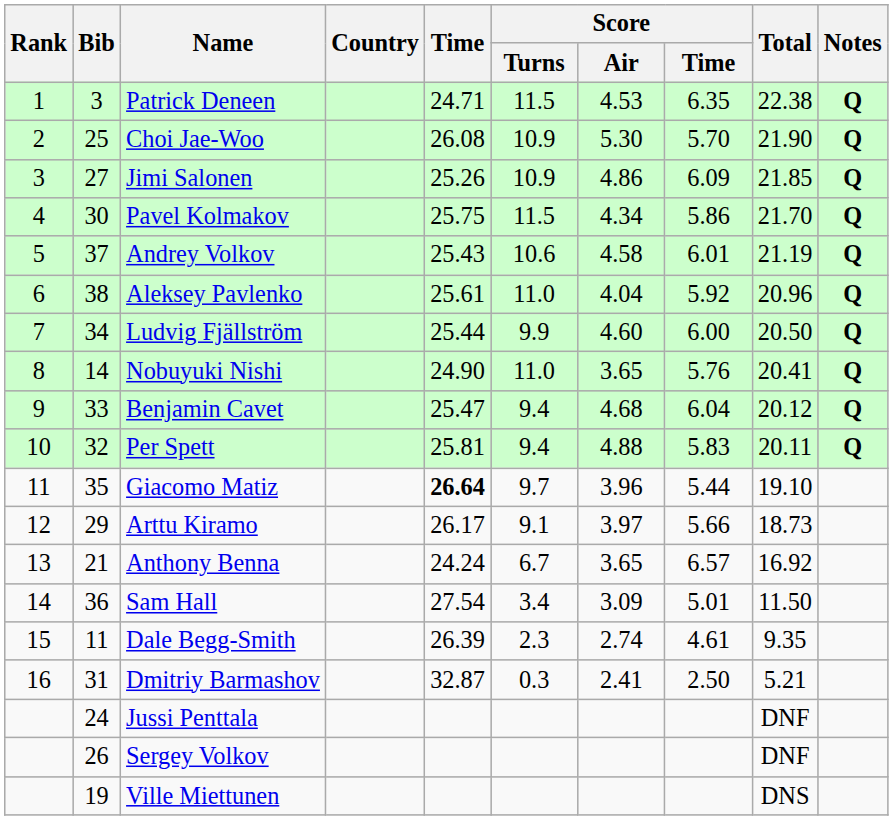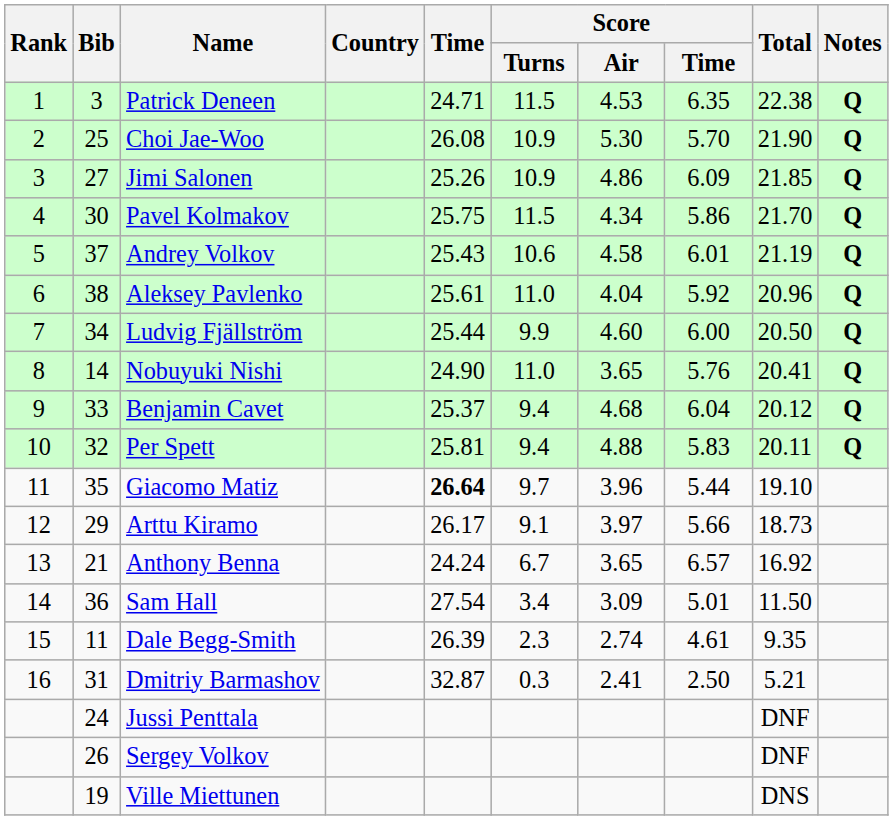 <table class="wikitable sortable" style="text-align:center">
 <tr>
 <th rowspan=2>Rank</th>
 <th rowspan=2>Bib</th>
 <th rowspan=2>Name</th>
 <th rowspan=2>Country</th>
 <th rowspan=2>Time</th>
 <th colspan=3>Score</th>
 <th rowspan=2>Total</th>
 <th rowspan=2>Notes</th>
 </tr>
 <tr>
 <th width=50>Turns</th>
 <th width=50>Air</th>
 <th width=50>Time</th>
 </tr>
 <tr bgcolor=ccffcc>
 <td>1</td>
 <td>3</td>
 <td align=left><a href='#'>Patrick Deneen</a></td>
 <td align=left></td>
 <td>24.71</td>
 <td>11.5</td>
 <td>4.53</td>
 <td>6.35</td>
 <td>22.38</td>
 <td><strong>Q</strong></td>
 </tr>
 <tr bgcolor=ccffcc>
 <td>2</td>
 <td>25</td>
 <td align=left><a href='#'>Choi Jae-Woo</a></td>
 <td align=left></td>
 <td>26.08</td>
 <td>10.9</td>
 <td>5.30</td>
 <td>5.70</td>
 <td>21.90</td>
 <td><strong>Q</strong></td>
 </tr>
 <tr bgcolor=ccffcc>
 <td>3</td>
 <td>27</td>
 <td align=left><a href='#'>Jimi Salonen</a></td>
 <td align=left></td>
 <td>25.26</td>
 <td>10.9</td>
 <td>4.86</td>
 <td>6.09</td>
 <td>21.85</td>
 <td><strong>Q</strong></td>
 </tr>
 <tr bgcolor=ccffcc>
 <td>4</td>
 <td>30</td>
 <td align=left><a href='#'>Pavel Kolmakov</a></td>
 <td align=left></td>
 <td>25.75</td>
 <td>11.5</td>
 <td>4.34</td>
 <td>5.86</td>
 <td>21.70</td>
 <td><strong>Q</strong></td>
 </tr>
 <tr bgcolor=ccffcc>
 <td>5</td>
 <td>37</td>
 <td align=left><a href='#'>Andrey Volkov</a></td>
 <td align=left></td>
 <td>25.43</td>
 <td>10.6</td>
 <td>4.58</td>
 <td>6.01</td>
 <td>21.19</td>
 <td><strong>Q</strong></td>
 </tr>
 <tr bgcolor=ccffcc>
 <td>6</td>
 <td>38</td>
 <td align=left><a href='#'>Aleksey Pavlenko</a></td>
 <td align=left></td>
 <td>25.61</td>
 <td>11.0</td>
 <td>4.04</td>
 <td>5.92</td>
 <td>20.96</td>
 <td><strong>Q</strong></td>
 </tr>
 <tr bgcolor=ccffcc>
 <td>7</td>
 <td>34</td>
 <td align=left><a href='#'>Ludvig Fjällström</a></td>
 <td align=left></td>
 <td>25.44</td>
 <td>9.9</td>
 <td>4.60</td>
 <td>6.00</td>
 <td>20.50</td>
 <td><strong>Q</strong></td>
 </tr>
 <tr bgcolor=ccffcc>
 <td>8</td>
 <td>14</td>
 <td align=left><a href='#'>Nobuyuki Nishi</a></td>
 <td align=left></td>
 <td>24.90</td>
 <td>11.0</td>
 <td>3.65</td>
 <td>5.76</td>
 <td>20.41</td>
 <td><strong>Q</strong></td>
 </tr>
 <tr bgcolor=ccffcc>
 <td>9</td>
 <td>33</td>
 <td align=left><a href='#'>Benjamin Cavet</a></td>
 <td align=left></td>
-<td>25.47</td>
+<td>25.37</td>
 <td>9.4</td>
 <td>4.68</td>
 <td>6.04</td>
 <td>20.12</td>
 <td><strong>Q</strong></td>
 </tr>
 <tr bgcolor=ccffcc>
 <td>10</td>
 <td>32</td>
 <td align=left><a href='#'>Per Spett</a></td>
 <td align=left></td>
 <td>25.81</td>
 <td>9.4</td>
 <td>4.88</td>
 <td>5.83</td>
 <td>20.11</td>
 <td><strong>Q</strong></td>
 </tr>
 <tr>
 <td>11</td>
 <td>35</td>
 <td align=left><a href='#'>Giacomo Matiz</a></td>
 <td align=left></td>
 <td><strong>26.64</strong></td>
 <td>9.7</td>
 <td>3.96</td>
 <td>5.44</td>
 <td>19.10</td>
 <td></td>
 </tr>
 <tr>
 <td>12</td>
 <td>29</td>
 <td align=left><a href='#'>Arttu Kiramo</a></td>
 <td align=left></td>
 <td>26.17</td>
 <td>9.1</td>
 <td>3.97</td>
 <td>5.66</td>
 <td>18.73</td>
 <td></td>
 </tr>
 <tr>
 <td>13</td>
 <td>21</td>
 <td align=left><a href='#'>Anthony Benna</a></td>
 <td align=left></td>
 <td>24.24</td>
 <td>6.7</td>
 <td>3.65</td>
 <td>6.57</td>
 <td>16.92</td>
 <td></td>
 </tr>
 <tr>
 <td>14</td>
 <td>36</td>
 <td align=left><a href='#'>Sam Hall</a></td>
 <td align=left></td>
 <td>27.54</td>
 <td>3.4</td>
 <td>3.09</td>
 <td>5.01</td>
 <td>11.50</td>
 <td></td>
 </tr>
 <tr>
 <td>15</td>
 <td>11</td>
 <td align=left><a href='#'>Dale Begg-Smith</a></td>
 <td align=left></td>
 <td>26.39</td>
 <td>2.3</td>
 <td>2.74</td>
 <td>4.61</td>
 <td>9.35</td>
 <td></td>
 </tr>
 <tr>
 <td>16</td>
 <td>31</td>
 <td align=left><a href='#'>Dmitriy Barmashov</a></td>
 <td align=left></td>
 <td>32.87</td>
 <td>0.3</td>
 <td>2.41</td>
 <td>2.50</td>
 <td>5.21</td>
 <td></td>
 </tr>
 <tr>
 <td></td>
 <td>24</td>
 <td align=left><a href='#'>Jussi Penttala</a></td>
 <td align=left></td>
 <td></td>
 <td></td>
 <td></td>
 <td></td>
 <td>DNF</td>
 <td></td>
 </tr>
 <tr>
 <td></td>
 <td>26</td>
 <td align=left><a href='#'>Sergey Volkov</a></td>
 <td align=left></td>
 <td></td>
 <td></td>
 <td></td>
 <td></td>
 <td>DNF</td>
 <td></td>
 </tr>
 <tr>
 <td></td>
 <td>19</td>
 <td align=left><a href='#'>Ville Miettunen</a></td>
 <td align=left></td>
 <td></td>
 <td></td>
 <td></td>
 <td></td>
 <td>DNS</td>
 <td></td>
 </tr>
 </table>
